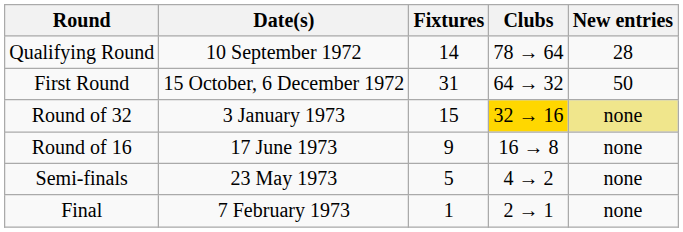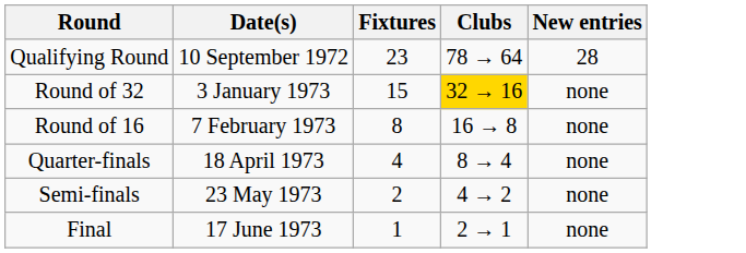 <table class="wikitable" style="text-align:center">
 <tr>
 <th>Round</th>
 <th>Date(s)</th>
 <th>Fixtures</th>
 <th>Clubs</th>
 <th>New entries</th>
 </tr>
 <tr>
 <td>Qualifying Round</td>
 <td>10 September 1972</td>
-<td>14</td>
+<td>23</td>
 <td>78 → 64</td>
 <td>28</td>
-</tr>
-<tr>
-<td>First Round</td>
-<td>15 October, 6 December 1972</td>
-<td>31</td>
-<td>64 → 32</td>
-<td>50</td>
 </tr>
 <tr>
 <td>Round of 32</td>
 <td>3 January 1973</td>
 <td>15</td>
 <td style="background: gold;">32 → 16</td>
-<td style="background: khaki;">none</td>
+<td>none</td>
 </tr>
 <tr>
 <td>Round of 16</td>
-<td>17 June 1973</td>
-<td>9</td>
+<td>7 February 1973</td>
+<td>8</td>
 <td>16 → 8</td>
+<td>none</td>
+</tr>
+<tr>
+<td>Quarter-finals</td>
+<td>18 April 1973</td>
+<td>4</td>
+<td>8 → 4</td>
 <td>none</td>
 </tr>
 <tr>
 <td>Semi-finals</td>
 <td>23 May 1973</td>
-<td>5</td>
+<td>2</td>
 <td>4 → 2</td>
 <td>none</td>
 </tr>
 <tr>
 <td>Final</td>
-<td>7 February 1973</td>
+<td>17 June 1973</td>
 <td>1</td>
 <td>2 → 1</td>
 <td>none</td>
 </tr>
 </table>
